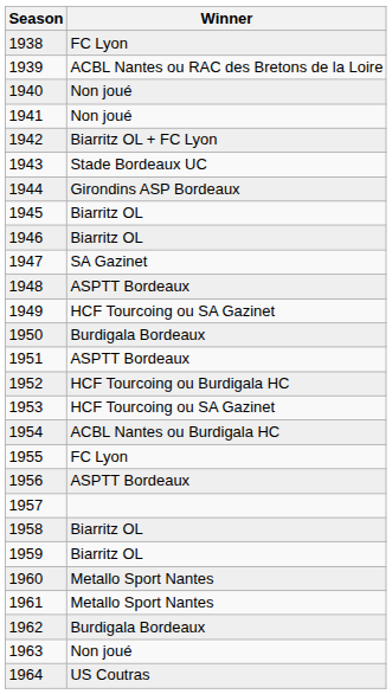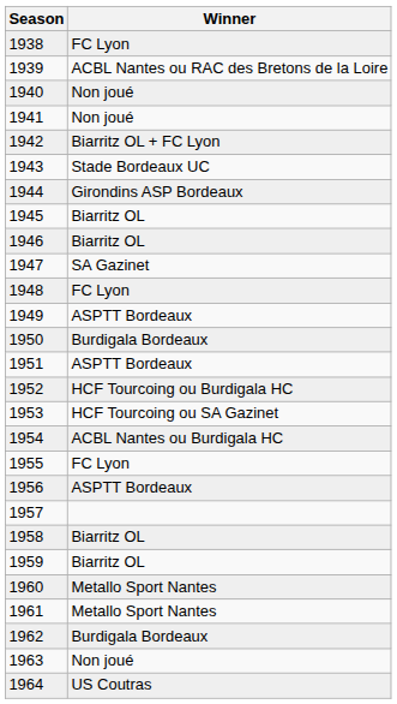 <table class="wikitable" style="float:left; margin-right:1em;">
 <tr>
 <th scope=col>Season</th>
 <th scope=col>Winner</th>
 </tr>
 <tr style="background:#EFEFEF">
 <td>1938</td>
 <td>FC Lyon</td>
 </tr>
 <tr>
 <td>1939</td>
 <td>ACBL Nantes ou RAC des Bretons de la Loire</td>
 </tr>
 <tr style="background:#EFEFEF">
 <td>1940</td>
 <td>Non joué</td>
 </tr>
 <tr>
 <td>1941</td>
 <td>Non joué</td>
 </tr>
 <tr style="background:#EFEFEF">
 <td>1942</td>
 <td>Biarritz OL + FC Lyon</td>
 </tr>
 <tr>
 <td>1943</td>
 <td>Stade Bordeaux UC</td>
 </tr>
 <tr style="background:#EFEFEF">
 <td>1944</td>
 <td>Girondins ASP Bordeaux</td>
 </tr>
 <tr>
 <td>1945</td>
 <td>Biarritz OL</td>
 </tr>
 <tr style="background:#EFEFEF">
 <td>1946</td>
 <td>Biarritz OL</td>
 </tr>
 <tr>
 <td>1947</td>
 <td>SA Gazinet</td>
 </tr>
 <tr style="background:#EFEFEF">
 <td>1948</td>
-<td>ASPTT Bordeaux</td>
+<td>FC Lyon</td>
 </tr>
 <tr>
 <td>1949</td>
-<td>HCF Tourcoing ou SA Gazinet</td>
+<td>ASPTT Bordeaux</td>
 </tr>
 <tr style="background:#EFEFEF">
 <td>1950</td>
 <td>Burdigala Bordeaux</td>
 </tr>
 <tr>
 <td>1951</td>
 <td>ASPTT Bordeaux</td>
 </tr>
 <tr style="background:#EFEFEF">
 <td>1952</td>
 <td>HCF Tourcoing ou Burdigala HC</td>
 </tr>
 <tr>
 <td>1953</td>
 <td>HCF Tourcoing ou SA Gazinet</td>
 </tr>
 <tr style="background:#EFEFEF">
 <td>1954</td>
 <td>ACBL Nantes ou Burdigala HC</td>
 </tr>
 <tr>
 <td>1955</td>
 <td>FC Lyon</td>
 </tr>
 <tr style="background:#EFEFEF">
 <td>1956</td>
 <td>ASPTT Bordeaux</td>
 </tr>
 <tr>
 <td>1957</td>
 <td></td>
 </tr>
 <tr style="background:#EFEFEF">
 <td>1958</td>
 <td>Biarritz OL</td>
 </tr>
 <tr>
 <td>1959</td>
 <td>Biarritz OL</td>
 </tr>
 <tr style="background:#EFEFEF">
 <td>1960</td>
 <td>Metallo Sport Nantes</td>
 </tr>
 <tr>
 <td>1961</td>
 <td>Metallo Sport Nantes</td>
 </tr>
 <tr style="background:#EFEFEF">
 <td>1962</td>
 <td>Burdigala Bordeaux</td>
 </tr>
 <tr>
 <td>1963</td>
 <td>Non joué</td>
 </tr>
 <tr style="background:#EFEFEF">
 <td>1964</td>
 <td>US Coutras</td>
 </tr>
 </table>
